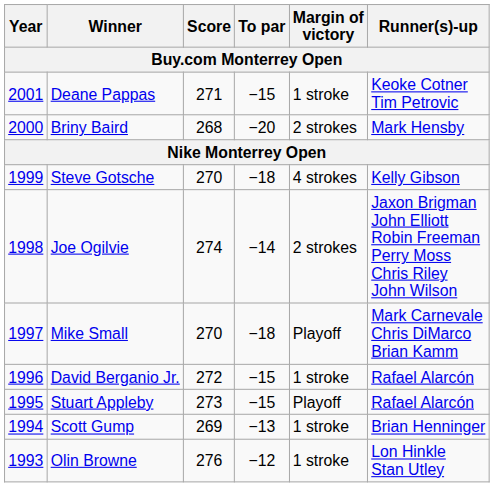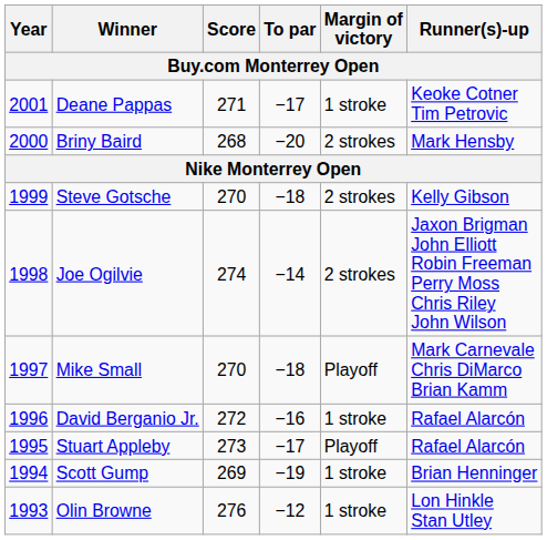 <table class=wikitable style=font-size:95%>
 <tr>
 <th>Year</th>
 <th>Winner</th>
 <th>Score</th>
 <th>To par</th>
 <th>Margin of<br>victory</th>
 <th>Runner(s)-up</th>
 </tr>
 <tr>
 <th colspan=7>Buy.com Monterrey Open</th>
 </tr>
 <tr>
 <td><a href='#'>2001</a></td>
 <td> <a href='#'>Deane Pappas</a></td>
 <td align=center>271</td>
-<td align=center>−15</td>
+<td align=center>−17</td>
 <td>1 stroke</td>
 <td> <a href='#'>Keoke Cotner</a><br> <a href='#'>Tim Petrovic</a></td>
 </tr>
 <tr>
 <td><a href='#'>2000</a></td>
 <td> <a href='#'>Briny Baird</a></td>
 <td align=center>268</td>
 <td align=center>−20</td>
 <td>2 strokes</td>
 <td> <a href='#'>Mark Hensby</a></td>
 </tr>
 <tr>
 <th colspan=7>Nike Monterrey Open</th>
 </tr>
 <tr>
 <td><a href='#'>1999</a></td>
 <td> <a href='#'>Steve Gotsche</a></td>
 <td align=center>270</td>
 <td align=center>−18</td>
-<td>4 strokes</td>
+<td>2 strokes</td>
 <td> <a href='#'>Kelly Gibson</a></td>
 </tr>
 <tr>
 <td><a href='#'>1998</a></td>
 <td> <a href='#'>Joe Ogilvie</a></td>
 <td align=center>274</td>
 <td align=center>−14</td>
 <td>2 strokes</td>
 <td> <a href='#'>Jaxon Brigman</a><br> <a href='#'>John Elliott</a><br> <a href='#'>Robin Freeman</a><br> <a href='#'>Perry Moss</a><br> <a href='#'>Chris Riley</a><br> <a href='#'>John Wilson</a></td>
 </tr>
 <tr>
 <td><a href='#'>1997</a></td>
 <td> <a href='#'>Mike Small</a></td>
 <td align=center>270</td>
 <td align=center>−18</td>
 <td>Playoff</td>
 <td> <a href='#'>Mark Carnevale</a><br> <a href='#'>Chris DiMarco</a><br> <a href='#'>Brian Kamm</a></td>
 </tr>
 <tr>
 <td><a href='#'>1996</a></td>
 <td> <a href='#'>David Berganio Jr.</a></td>
 <td align=center>272</td>
-<td align=center>−15</td>
+<td align=center>−16</td>
 <td>1 stroke</td>
 <td> <a href='#'>Rafael Alarcón</a></td>
 </tr>
 <tr>
 <td><a href='#'>1995</a></td>
 <td> <a href='#'>Stuart Appleby</a></td>
 <td align=center>273</td>
-<td align=center>−15</td>
+<td align=center>−17</td>
 <td>Playoff</td>
 <td> <a href='#'>Rafael Alarcón</a></td>
 </tr>
 <tr>
 <td><a href='#'>1994</a></td>
 <td> <a href='#'>Scott Gump</a></td>
 <td align=center>269</td>
-<td align=center>−13</td>
+<td align=center>−19</td>
 <td>1 stroke</td>
 <td> <a href='#'>Brian Henninger</a></td>
 </tr>
 <tr>
 <td><a href='#'>1993</a></td>
 <td> <a href='#'>Olin Browne</a></td>
 <td align=center>276</td>
 <td align=center>−12</td>
 <td>1 stroke</td>
 <td> <a href='#'>Lon Hinkle</a><br> <a href='#'>Stan Utley</a></td>
 </tr>
 </table>
